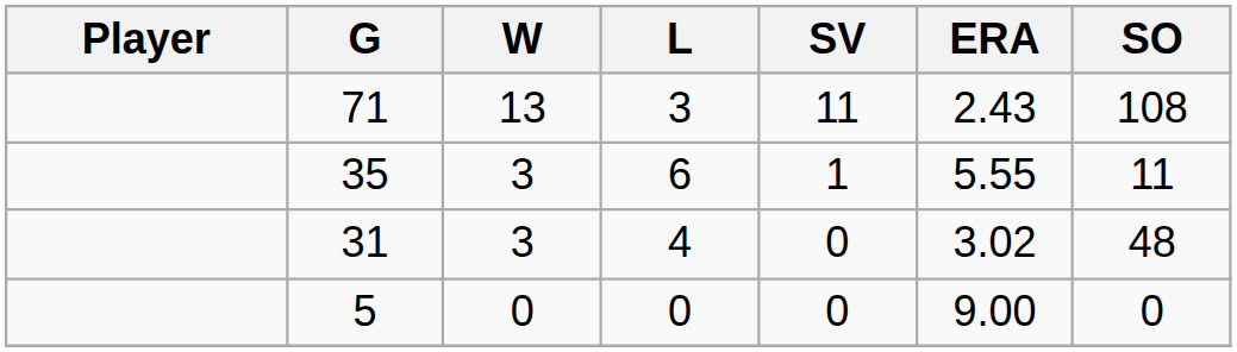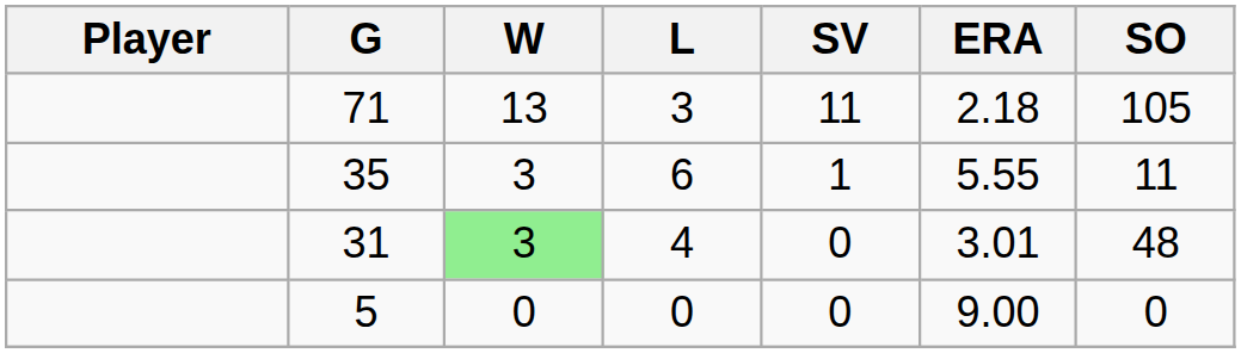 <table class="wikitable sortable">
 <tr>
 <th bgcolor="#DDDDFF" width="16%">Player</th>
 <th bgcolor="#DDDDFF" width="9%">G</th>
 <th bgcolor="#DDDDFF" width="9%">W</th>
 <th bgcolor="#DDDDFF" width="9%">L</th>
 <th bgcolor="#DDDDFF" width="9%">SV</th>
 <th bgcolor="#DDDDFF" width="9%">ERA</th>
 <th bgcolor="#DDDDFF" width="9%">SO</th>
 </tr>
 <tr align="center">
 <td></td>
 <td>71</td>
 <td>13</td>
 <td>3</td>
 <td>11</td>
-<td>2.43</td>
-<td>108</td>
+<td>2.18</td>
+<td>105</td>
 </tr>
 <tr align="center">
 <td></td>
 <td>35</td>
 <td>3</td>
 <td>6</td>
 <td>1</td>
 <td>5.55</td>
 <td>11</td>
 </tr>
 <tr align="center">
 <td></td>
 <td>31</td>
-<td>3</td>
+<td style="background: lightgreen;">3</td>
 <td>4</td>
 <td>0</td>
-<td>3.02</td>
+<td>3.01</td>
 <td>48</td>
 </tr>
 <tr align="center">
 <td></td>
 <td>5</td>
 <td>0</td>
 <td>0</td>
 <td>0</td>
 <td>9.00</td>
 <td>0</td>
 </tr>
 <tr align="center">
 </tr>
 </table>
